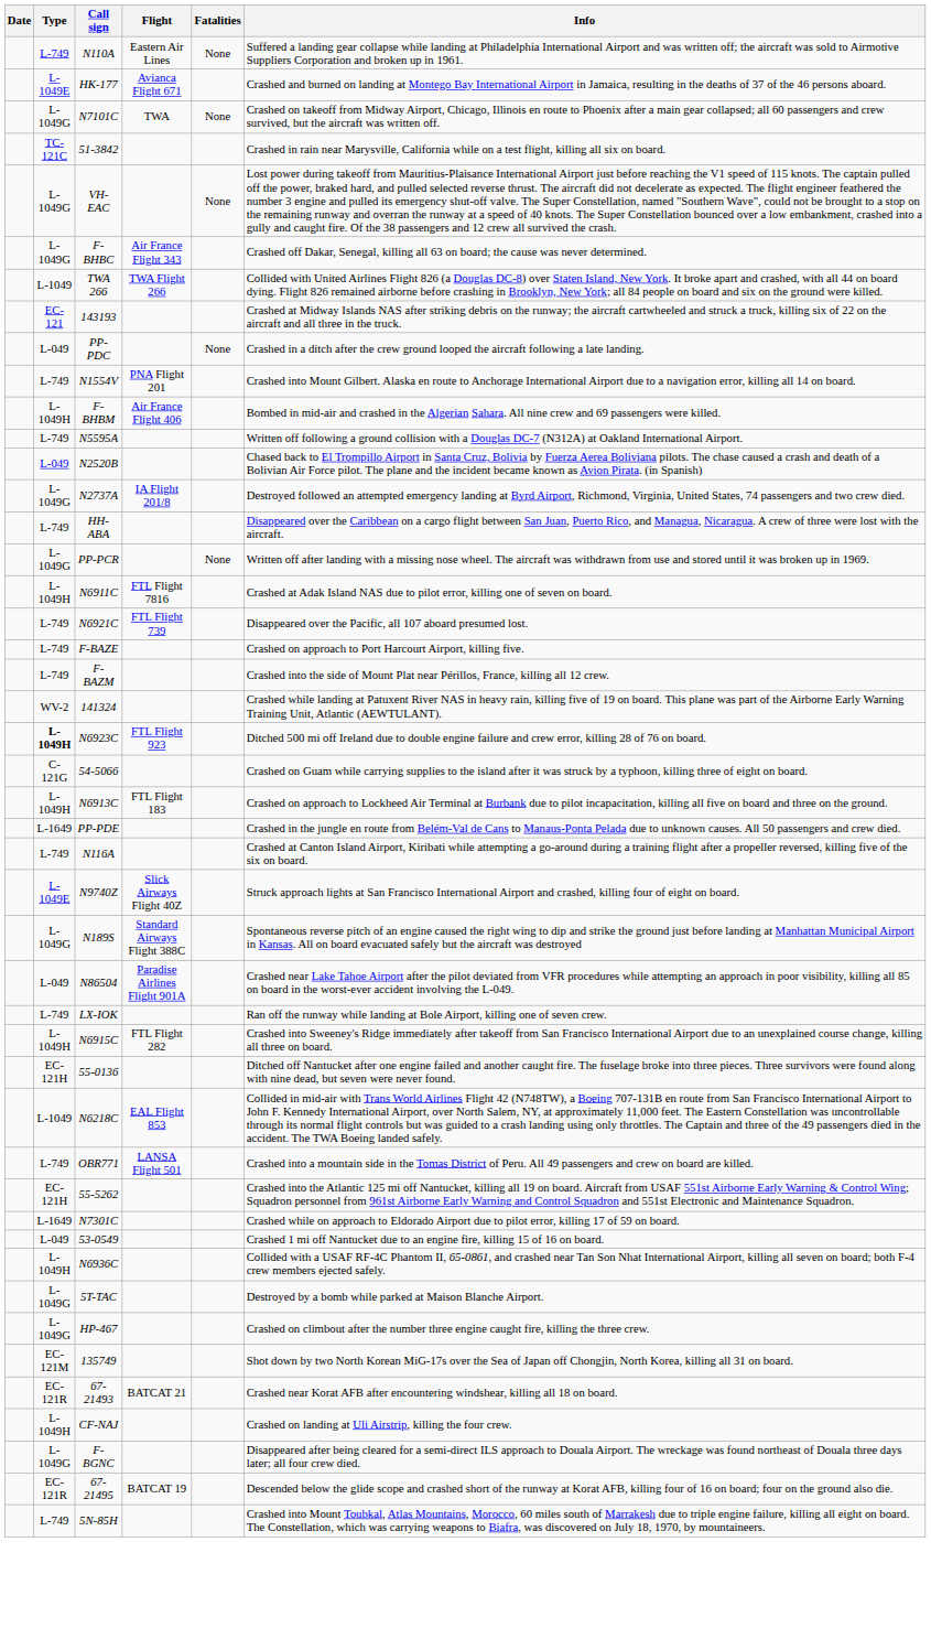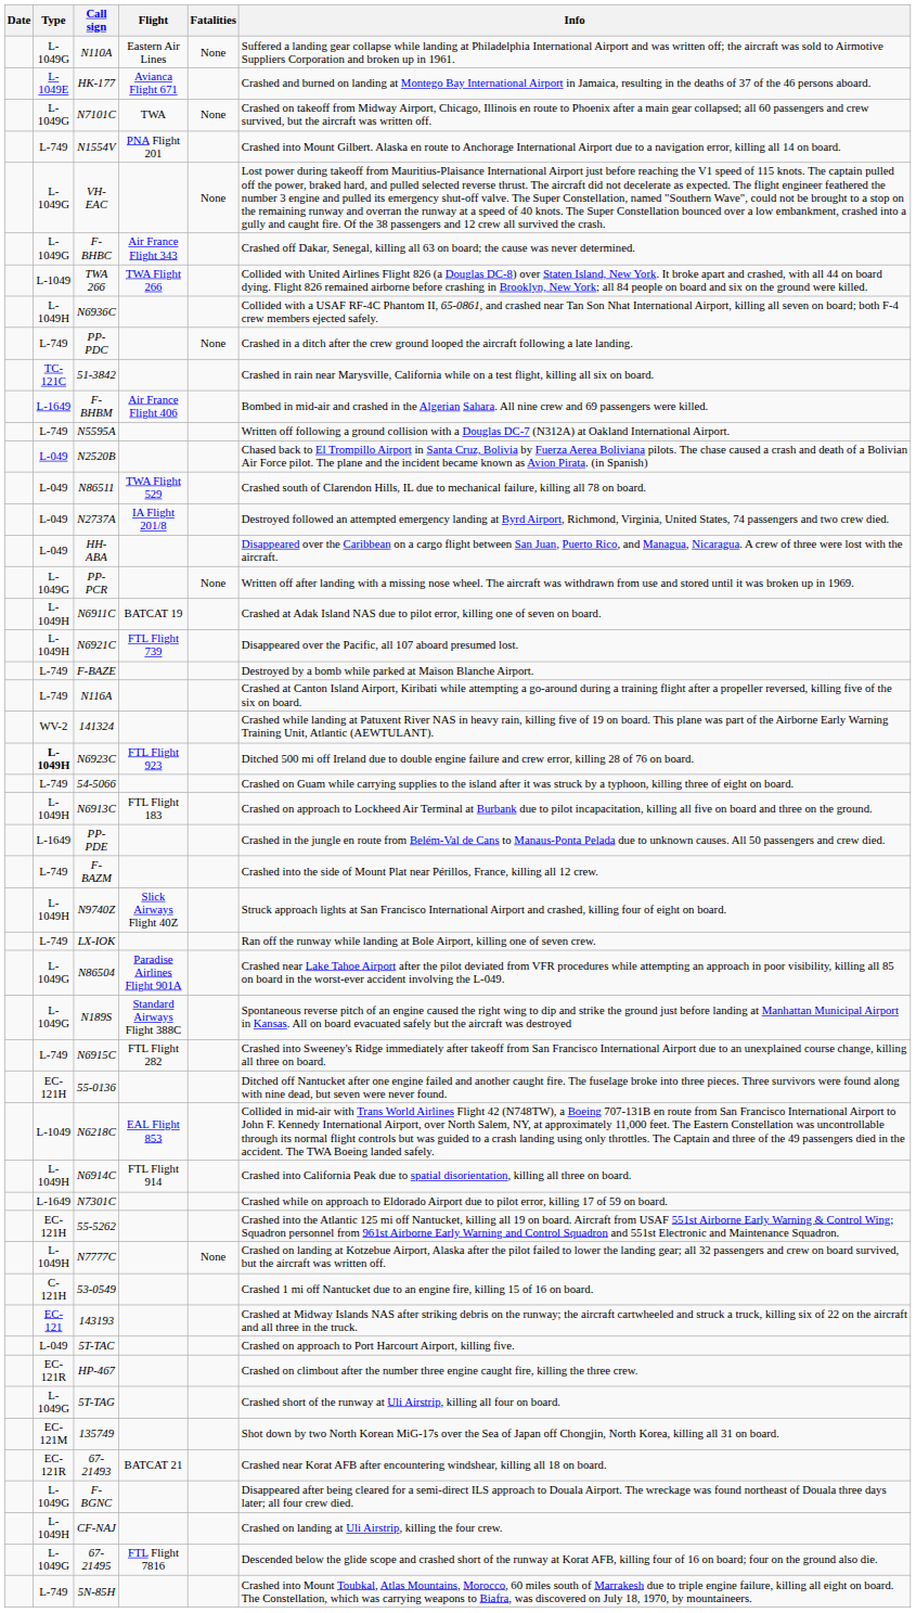 <table class="wikitable sortable">
 <tr>
 <th>Date</th>
 <th>Type</th>
 <th><a href='#'>Call sign</a></th>
 <th>Flight</th>
 <th>Fatalities</th>
 <th>Info</th>
 </tr>
 <tr>
 <td></td>
-<td style="text-align: center;"><a href='#'>L-749</a></td>
+<td style="text-align: center;">L-1049G</td>
 <td style="text-align: center;"><em>N110A</em></td>
 <td style="text-align: center;">Eastern Air Lines</td>
 <td style="text-align: center;">None</td>
 <td>Suffered a landing gear collapse while landing at Philadelphia International Airport and was written off; the aircraft was sold to Airmotive Suppliers Corporation and broken up in 1961.</td>
 </tr>
 <tr>
 <td></td>
 <td style="text-align: center;"><a href='#'>L-1049E</a></td>
 <td style="text-align: center;"><em>HK-177</em></td>
 <td style="text-align: center;"><a href='#'>Avianca Flight 671</a></td>
 <td style="text-align: center;"></td>
 <td>Crashed and burned on landing at <a href='#'>Montego Bay International Airport</a> in Jamaica, resulting in the deaths of 37 of the 46 persons aboard.</td>
 </tr>
 <tr>
 <td></td>
 <td style="text-align: center;">L-1049G</td>
 <td style="text-align: center;"><em>N7101C</em></td>
 <td style="text-align: center;">TWA</td>
 <td style="text-align: center;">None</td>
 <td>Crashed on takeoff from Midway Airport, Chicago, Illinois en route to Phoenix after a main gear collapsed; all 60 passengers and crew survived, but the aircraft was written off.</td>
 </tr>
 <tr>
 <td></td>
-<td style="text-align: center;"><a href='#'>TC-121C</a></td>
-<td style="text-align: center;"><em>51-3842</em></td>
-<td></td>
+<td style="text-align: center;">L-749</td>
+<td style="text-align: center;"><em>N1554V</em></td>
+<td style="text-align: center;"><a href='#'>PNA</a> Flight 201</td>
 <td style="text-align: center;"></td>
-<td>Crashed in rain near Marysville, California while on a test flight, killing all six on board.</td>
+<td>Crashed into Mount Gilbert. Alaska en route to Anchorage International Airport due to a navigation error, killing all 14 on board.</td>
 </tr>
 <tr>
 <td></td>
 <td style="text-align: center;">L-1049G</td>
 <td style="text-align: center;"><em>VH-EAC</em></td>
 <td></td>
 <td style="text-align: center;">None</td>
 <td>Lost power during takeoff from Mauritius-Plaisance International Airport just before reaching the V1 speed of 115 knots. The captain pulled off the power, braked hard, and pulled selected reverse thrust. The aircraft did not decelerate as expected. The flight engineer feathered the number 3 engine and pulled its emergency shut-off valve. The Super Constellation, named "Southern Wave", could not be brought to a stop on the remaining runway and overran the runway at a speed of 40 knots. The Super Constellation bounced over a low embankment, crashed into a gully and caught fire. Of the 38 passengers and 12 crew all survived the crash.</td>
 </tr>
 <tr>
 <td></td>
 <td style="text-align: center;">L-1049G</td>
 <td style="text-align: center;"><em>F-BHBC</em></td>
 <td style="text-align: center;"><a href='#'>Air France Flight 343</a></td>
 <td style="text-align: center;"></td>
 <td>Crashed off Dakar, Senegal, killing all 63 on board; the cause was never determined.</td>
 </tr>
 <tr>
 <td></td>
 <td style="text-align: center;">L-1049</td>
 <td style="text-align: center;"><em>TWA 266</em></td>
 <td style="text-align: center;"><a href='#'>TWA Flight 266</a></td>
 <td style="text-align: center;"></td>
 <td>Collided with United Airlines Flight 826 (a <a href='#'>Douglas DC-8</a>) over <a href='#'>Staten Island, New York</a>. It broke apart and crashed, with all 44 on board dying.  Flight 826 remained airborne before crashing in <a href='#'>Brooklyn, New York</a>; all 84 people on board and six on the ground were killed.</td>
 </tr>
 <tr>
 <td></td>
-<td style="text-align: center;"><a href='#'>EC-121</a></td>
-<td style="text-align: center;"><em>143193</em></td>
+<td style="text-align: center;">L-1049H</td>
+<td style="text-align: center;"><em>N6936C</em></td>
 <td></td>
 <td style="text-align: center;"></td>
-<td>Crashed at Midway Islands NAS after striking debris on the runway; the aircraft cartwheeled and struck a truck, killing six of 22 on the aircraft and all three in the truck.</td>
+<td>Collided with a USAF RF-4C Phantom II, <em>65-0861</em>, and crashed near Tan Son Nhat International Airport, killing all seven on board; both F-4 crew members ejected safely.</td>
 </tr>
 <tr>
 <td></td>
-<td style="text-align: center;">L-049</td>
+<td style="text-align: center;">L-749</td>
 <td style="text-align: center;"><em>PP-PDC</em></td>
 <td></td>
 <td style="text-align: center;">None</td>
 <td>Crashed in a ditch after the crew ground looped the aircraft following a late landing.</td>
 </tr>
 <tr>
 <td></td>
-<td style="text-align: center;">L-749</td>
-<td style="text-align: center;"><em>N1554V</em></td>
-<td style="text-align: center;"><a href='#'>PNA</a> Flight 201</td>
+<td style="text-align: center;"><a href='#'>TC-121C</a></td>
+<td style="text-align: center;"><em>51-3842</em></td>
+<td></td>
 <td style="text-align: center;"></td>
-<td>Crashed into Mount Gilbert. Alaska en route to Anchorage International Airport due to a navigation error, killing all 14 on board.</td>
+<td>Crashed in rain near Marysville, California while on a test flight, killing all six on board.</td>
 </tr>
 <tr>
 <td></td>
-<td style="text-align: center;">L-1049H</td>
+<td style="text-align: center;"><a href='#'>L-1649</a></td>
 <td style="text-align: center;"><em>F-BHBM</em></td>
 <td style="text-align: center;"><a href='#'>Air France Flight 406</a></td>
 <td style="text-align: center;"></td>
 <td>Bombed in mid-air and crashed in the <a href='#'>Algerian</a> <a href='#'>Sahara</a>. All nine crew and 69 passengers were killed.</td>
 </tr>
 <tr>
 <td></td>
 <td style="text-align: center;">L-749</td>
 <td style="text-align: center;"><em>N5595A</em></td>
 <td></td>
 <td></td>
 <td>Written off following a ground collision with a <a href='#'>Douglas DC-7</a> (N312A) at Oakland International Airport.</td>
 </tr>
 <tr>
 <td></td>
 <td style="text-align: center;"><a href='#'>L-049</a></td>
 <td style="text-align: center;"><em>N2520B</em></td>
 <td></td>
 <td style="text-align: center;"></td>
 <td>Chased back to <a href='#'>El Trompillo Airport</a> in <a href='#'>Santa Cruz, Bolivia</a> by <a href='#'>Fuerza Aerea Boliviana</a> pilots. The chase caused a crash and death of a Bolivian Air Force pilot. The plane and the incident became known as <a href='#'>Avion Pirata</a>. (in Spanish)</td>
 </tr>
 <tr>
 <td></td>
-<td style="text-align: center;">L-1049G</td>
+<td style="text-align: center;">L-049</td>
+<td style="text-align: center;"><em>N86511</em></td>
+<td style="text-align: center;"><a href='#'>TWA Flight 529</a></td>
+<td style="text-align: center;"></td>
+<td>Crashed south of Clarendon Hills, IL due to mechanical failure, killing all 78 on board.</td>
+</tr>
+<tr>
+<td></td>
+<td style="text-align: center;">L-049</td>
 <td style="text-align: center;"><em>N2737A</em></td>
 <td style="text-align: center;"><a href='#'>IA Flight 201/8</a></td>
 <td style="text-align: center;"></td>
 <td>Destroyed followed an attempted emergency landing at <a href='#'>Byrd Airport</a>, Richmond, Virginia, United States, 74 passengers and two crew died.</td>
 </tr>
 <tr>
 <td></td>
-<td style="text-align: center;">L-749</td>
+<td style="text-align: center;">L-049</td>
 <td style="text-align: center;"><em>HH-ABA</em></td>
 <td></td>
 <td style="text-align: center;"></td>
 <td><a href='#'>Disappeared</a> over the <a href='#'>Caribbean</a> on a cargo flight between <a href='#'>San Juan</a>, <a href='#'>Puerto Rico</a>, and <a href='#'>Managua</a>, <a href='#'>Nicaragua</a>. A crew of three were lost with the aircraft.</td>
 </tr>
 <tr>
 <td></td>
 <td style="text-align: center;">L-1049G</td>
 <td style="text-align: center;"><em>PP-PCR</em></td>
 <td></td>
 <td style="text-align: center;">None</td>
 <td>Written off after landing with a missing nose wheel. The aircraft was withdrawn from use and stored until it was broken up in 1969.</td>
 </tr>
 <tr>
 <td></td>
 <td style="text-align: center;">L-1049H</td>
 <td style="text-align: center;"><em>N6911C</em></td>
-<td style="text-align: center;"><a href='#'>FTL</a> Flight 7816</td>
+<td style="text-align: center;">BATCAT 19</td>
 <td style="text-align: center;"></td>
 <td>Crashed at Adak Island NAS due to pilot error, killing one of seven on board.</td>
 </tr>
 <tr>
 <td></td>
-<td style="text-align: center;">L-749</td>
+<td style="text-align: center;">L-1049H</td>
 <td style="text-align: center;"><em>N6921C</em></td>
 <td style="text-align: center;"><a href='#'>FTL Flight 739</a></td>
 <td style="text-align: center;"></td>
 <td>Disappeared over the Pacific, all 107 aboard presumed lost.</td>
 </tr>
 <tr>
 <td></td>
 <td style="text-align: center;">L-749</td>
 <td style="text-align: center;"><em>F-BAZE</em></td>
 <td></td>
 <td></td>
-<td>Crashed on approach to Port Harcourt Airport, killing five.</td>
+<td>Destroyed by a bomb while parked at Maison Blanche Airport.</td>
 </tr>
 <tr>
 <td></td>
 <td style="text-align: center;">L-749</td>
-<td style="text-align: center;"><em>F-BAZM</em></td>
+<td style="text-align: center;"><em>N116A</em></td>
 <td></td>
 <td style="text-align: center;"></td>
-<td>Crashed into the side of Mount Plat near Périllos, France, killing all 12 crew.</td>
+<td>Crashed at Canton Island Airport, Kiribati while attempting a go-around during a training flight after a propeller reversed, killing five of the six on board.</td>
 </tr>
 <tr>
 <td></td>
 <td style="text-align: center;">WV-2</td>
 <td style="text-align: center;"><em>141324</em></td>
 <td></td>
 <td style="text-align: center;"></td>
 <td>Crashed while landing at Patuxent River NAS in heavy rain, killing five of 19 on board. This plane was part of the Airborne Early Warning Training Unit, Atlantic (AEWTULANT).</td>
 </tr>
 <tr>
 <td></td>
 <td style="text-align: center;"><strong>L-1049H</strong></td>
 <td style="text-align: center;"><em>N6923C</em></td>
 <td style="text-align: center;"><a href='#'>FTL Flight 923</a></td>
 <td style="text-align: center;"></td>
 <td>Ditched 500 mi off Ireland due to double engine failure and crew error, killing 28 of 76 on board.</td>
 </tr>
 <tr>
 <td></td>
-<td style="text-align: center;">C-121G</td>
+<td style="text-align: center;">L-749</td>
 <td style="text-align: center;"><em>54-5066</em></td>
 <td></td>
 <td style="text-align: center;"></td>
 <td>Crashed on Guam while carrying supplies to the island after it was struck by a typhoon, killing three of eight on board.</td>
 </tr>
 <tr>
 <td></td>
 <td style="text-align: center;">L-1049H</td>
 <td style="text-align: center;"><em>N6913C</em></td>
 <td style="text-align: center;">FTL Flight 183</td>
 <td style="text-align: center;"></td>
 <td>Crashed on approach to Lockheed Air Terminal at <a href='#'>Burbank</a> due to pilot incapacitation, killing all five on board and three on the ground.</td>
 </tr>
 <tr>
 <td></td>
 <td style="text-align: center;">L-1649</td>
 <td style="text-align: center;"><em>PP-PDE</em></td>
 <td></td>
 <td style="text-align: center;"></td>
 <td>Crashed in the jungle en route from <a href='#'>Belém-Val de Cans</a> to <a href='#'>Manaus-Ponta Pelada</a> due to unknown causes. All 50 passengers and crew died.</td>
 </tr>
 <tr>
 <td></td>
 <td style="text-align: center;">L-749</td>
-<td style="text-align: center;"><em>N116A</em></td>
+<td style="text-align: center;"><em>F-BAZM</em></td>
 <td></td>
 <td style="text-align: center;"></td>
-<td>Crashed at Canton Island Airport, Kiribati while attempting a go-around during a training flight after a propeller reversed, killing five of the six on board.</td>
+<td>Crashed into the side of Mount Plat near Périllos, France, killing all 12 crew.</td>
 </tr>
 <tr>
 <td></td>
-<td style="text-align: center;"><a href='#'>L-1049E</a></td>
+<td style="text-align: center;">L-1049H</td>
 <td style="text-align: center;"><em>N9740Z</em></td>
 <td style="text-align: center;"><a href='#'>Slick Airways</a> Flight 40Z</td>
 <td style="text-align: center;"></td>
 <td>Struck approach lights at San Francisco International Airport and crashed, killing four of eight on board.</td>
+</tr>
+<tr>
+<td></td>
+<td style="text-align: center;">L-749</td>
+<td style="text-align: center;"><em>LX-IOK</em></td>
+<td></td>
+<td style="text-align: center;"></td>
+<td>Ran off the runway while landing at Bole Airport, killing one of seven crew.</td>
+</tr>
+<tr>
+<td></td>
+<td style="text-align: center;">L-1049G</td>
+<td style="text-align: center;"><em>N86504</em></td>
+<td style="text-align: center;"><a href='#'>Paradise Airlines Flight 901A</a></td>
+<td style="text-align: center;"></td>
+<td>Crashed near <a href='#'>Lake Tahoe Airport</a> after the pilot deviated from VFR procedures while attempting an approach in poor visibility, killing all 85 on board in the worst-ever accident involving the L-049.</td>
 </tr>
 <tr>
 <td></td>
 <td style="text-align: center;">L-1049G</td>
 <td style="text-align: center;"><em>N189S</em></td>
 <td style="text-align: center;"><a href='#'>Standard Airways</a> Flight 388C</td>
 <td style="text-align: center;"></td>
 <td>Spontaneous reverse pitch of an engine caused the right wing to dip and strike the ground just before landing at <a href='#'>Manhattan Municipal Airport</a> in <a href='#'>Kansas</a>. All on board evacuated safely but the aircraft was destroyed</td>
 </tr>
 <tr>
 <td></td>
-<td style="text-align: center;">L-049</td>
-<td style="text-align: center;"><em>N86504</em></td>
-<td style="text-align: center;"><a href='#'>Paradise Airlines Flight 901A</a></td>
-<td style="text-align: center;"></td>
-<td>Crashed near <a href='#'>Lake Tahoe Airport</a> after the pilot deviated from VFR procedures while attempting an approach in poor visibility, killing all 85 on board in the worst-ever accident involving the L-049.</td>
-</tr>
-<tr>
-<td></td>
 <td style="text-align: center;">L-749</td>
-<td style="text-align: center;"><em>LX-IOK</em></td>
-<td></td>
-<td style="text-align: center;"></td>
-<td>Ran off the runway while landing at Bole Airport, killing one of seven crew.</td>
-</tr>
-<tr>
-<td></td>
-<td style="text-align: center;">L-1049H</td>
 <td style="text-align: center;"><em>N6915C</em></td>
 <td style="text-align: center;">FTL Flight 282</td>
 <td style="text-align: center;"></td>
 <td>Crashed into Sweeney's Ridge immediately after takeoff from San Francisco International Airport due to an unexplained course change, killing all three on board.</td>
 </tr>
 <tr>
 <td></td>
 <td style="text-align: center;">EC-121H</td>
 <td style="text-align: center;"><em>55-0136</em></td>
 <td></td>
 <td style="text-align: center;"></td>
 <td>Ditched off Nantucket after one engine failed and another caught fire. The fuselage broke into three pieces. Three survivors were found along with nine dead, but seven were never found.</td>
 </tr>
 <tr>
 <td></td>
 <td style="text-align: center;">L-1049</td>
 <td style="text-align: center;"><em>N6218C</em></td>
 <td style="text-align: center;"><a href='#'>EAL Flight 853</a></td>
 <td style="text-align: center;"></td>
 <td>Collided in mid-air with <a href='#'>Trans World Airlines</a> Flight 42 (N748TW), a <a href='#'>Boeing</a> 707-131B en route from San Francisco International Airport to John F. Kennedy International Airport, over North Salem, NY, at approximately 11,000 feet. The Eastern Constellation was uncontrollable through its normal flight controls but was guided to a crash landing using only throttles. The Captain and three of the 49 passengers died in the accident. The TWA Boeing landed safely.</td>
 </tr>
 <tr>
 <td></td>
-<td style="text-align: center;">L-749</td>
-<td style="text-align: center;"><em>OBR771</em></td>
-<td style="text-align: center;"><a href='#'>LANSA Flight 501</a></td>
+<td style="text-align: center;">L-1049H</td>
+<td style="text-align: center;"><em>N6914C</em></td>
+<td style="text-align: center;">FTL Flight 914</td>
 <td style="text-align: center;"></td>
-<td>Crashed into a mountain side in the <a href='#'>Tomas District</a> of Peru. All 49 passengers and crew on board are killed.</td>
+<td>Crashed into California Peak due to <a href='#'>spatial disorientation</a>, killing all three on board.</td>
+</tr>
+<tr>
+<td></td>
+<td style="text-align: center;">L-1649</td>
+<td style="text-align: center;"><em>N7301C</em></td>
+<td></td>
+<td style="text-align: center;"></td>
+<td>Crashed while on approach to Eldorado Airport due to pilot error, killing 17 of 59 on board.</td>
 </tr>
 <tr>
 <td></td>
 <td style="text-align: center;">EC-121H</td>
 <td style="text-align: center;"><em>55-5262</em></td>
 <td></td>
 <td style="text-align: center;"></td>
 <td>Crashed into the Atlantic 125 mi off Nantucket, killing all 19 on board. Aircraft from USAF <a href='#'>551st Airborne Early Warning & Control Wing</a>; Squadron personnel from <a href='#'>961st Airborne Early Warning and Control Squadron</a> and 551st Electronic and Maintenance Squadron.</td>
 </tr>
 <tr>
 <td></td>
-<td style="text-align: center;">L-1649</td>
-<td style="text-align: center;"><em>N7301C</em></td>
+<td style="text-align: center;">L-1049H</td>
+<td style="text-align: center;"><em>N7777C</em></td>
 <td></td>
-<td style="text-align: center;"></td>
-<td>Crashed while on approach to Eldorado Airport due to pilot error, killing 17 of 59 on board.</td>
+<td style="text-align: center;">None</td>
+<td>Crashed on landing at Kotzebue Airport, Alaska after the pilot failed to lower the landing gear; all 32 passengers and crew on board survived, but the aircraft was written off.</td>
 </tr>
 <tr>
 <td></td>
-<td style="text-align: center;">L-049</td>
+<td style="text-align: center;">C-121H</td>
 <td style="text-align: center;"><em>53-0549</em></td>
 <td></td>
 <td style="text-align: center;"></td>
 <td>Crashed 1 mi off Nantucket due to an engine fire, killing 15 of 16 on board.</td>
 </tr>
 <tr>
 <td></td>
-<td style="text-align: center;">L-1049H</td>
-<td style="text-align: center;"><em>N6936C</em></td>
+<td style="text-align: center;"><a href='#'>EC-121</a></td>
+<td style="text-align: center;"><em>143193</em></td>
 <td></td>
 <td style="text-align: center;"></td>
-<td>Collided with a USAF RF-4C Phantom II, <em>65-0861</em>, and crashed near Tan Son Nhat International Airport, killing all seven on board; both F-4 crew members ejected safely.</td>
+<td>Crashed at Midway Islands NAS after striking debris on the runway; the aircraft cartwheeled and struck a truck, killing six of 22 on the aircraft and all three in the truck.</td>
+</tr>
+<tr>
+<td></td>
+<td style="text-align: center;">L-049</td>
+<td style="text-align: center;"><em>5T-TAC</em></td>
+<td></td>
+<td style="text-align: center;"></td>
+<td>Crashed on approach to Port Harcourt Airport, killing five.</td>
+</tr>
+<tr>
+<td></td>
+<td style="text-align: center;">EC-121R</td>
+<td style="text-align: center;"><em>HP-467</em></td>
+<td></td>
+<td style="text-align: center;"></td>
+<td>Crashed on climbout after the number three engine caught fire, killing the three crew.</td>
 </tr>
 <tr>
 <td></td>
 <td style="text-align: center;">L-1049G</td>
-<td style="text-align: center;"><em>5T-TAC</em></td>
+<td style="text-align: center;"><em>5T-TAG</em></td>
 <td></td>
 <td style="text-align: center;"></td>
-<td>Destroyed by a bomb while parked at Maison Blanche Airport.</td>
-</tr>
-<tr>
-<td></td>
-<td style="text-align: center;">L-1049G</td>
-<td style="text-align: center;"><em>HP-467</em></td>
-<td></td>
-<td style="text-align: center;"></td>
-<td>Crashed on climbout after the number three engine caught fire, killing the three crew.</td>
+<td>Crashed short of the runway at <a href='#'>Uli Airstrip</a>, killing all four on board.</td>
 </tr>
 <tr>
 <td></td>
 <td style="text-align: center;">EC-121M</td>
 <td style="text-align: center;"><em>135749</em></td>
 <td></td>
 <td style="text-align: center;"></td>
 <td>Shot down by two North Korean MiG-17s over the Sea of Japan off Chongjin, North Korea, killing all 31 on board.</td>
 </tr>
 <tr>
 <td></td>
 <td style="text-align: center;">EC-121R</td>
 <td style="text-align: center;"><em>67-21493</em></td>
 <td style="text-align: center;">BATCAT 21</td>
 <td style="text-align: center;"></td>
 <td>Crashed near Korat AFB after encountering windshear, killing all 18 on board.</td>
 </tr>
 <tr>
 <td></td>
+<td style="text-align: center;">L-1049G</td>
+<td style="text-align: center;"><em>F-BGNC</em></td>
+<td></td>
+<td style="text-align: center;"></td>
+<td>Disappeared after being cleared for a semi-direct ILS approach to Douala Airport. The wreckage was found  northeast of Douala three days later; all four crew died.</td>
+</tr>
+<tr>
+<td></td>
 <td style="text-align: center;">L-1049H</td>
 <td style="text-align: center;"><em>CF-NAJ</em></td>
 <td></td>
 <td style="text-align: center;"></td>
 <td>Crashed on landing at <a href='#'>Uli Airstrip</a>, killing the four crew.</td>
 </tr>
 <tr>
 <td></td>
 <td style="text-align: center;">L-1049G</td>
-<td style="text-align: center;"><em>F-BGNC</em></td>
-<td></td>
-<td style="text-align: center;"></td>
-<td>Disappeared after being cleared for a semi-direct ILS approach to Douala Airport. The wreckage was found  northeast of Douala three days later; all four crew died.</td>
-</tr>
-<tr>
-<td></td>
-<td style="text-align: center;">EC-121R</td>
 <td style="text-align: center;"><em>67-21495</em></td>
-<td style="text-align: center;">BATCAT 19</td>
+<td style="text-align: center;"><a href='#'>FTL</a> Flight 7816</td>
 <td style="text-align: center;"></td>
 <td>Descended below the glide scope and crashed short of the runway at Korat AFB, killing four of 16 on board; four on the ground also die.</td>
 </tr>
 <tr>
 <td></td>
 <td style="text-align: center;">L-749</td>
 <td style="text-align: center;"><em>5N-85H</em></td>
 <td></td>
 <td style="text-align: center;"></td>
 <td>Crashed into Mount <a href='#'>Toubkal</a>, <a href='#'>Atlas Mountains</a>, <a href='#'>Morocco</a>, 60 miles south of <a href='#'>Marrakesh</a> due to triple engine failure, killing all eight on board. The Constellation, which was carrying weapons to <a href='#'>Biafra</a>, was discovered on July 18, 1970, by mountaineers.</td>
 </tr>
 </table>
